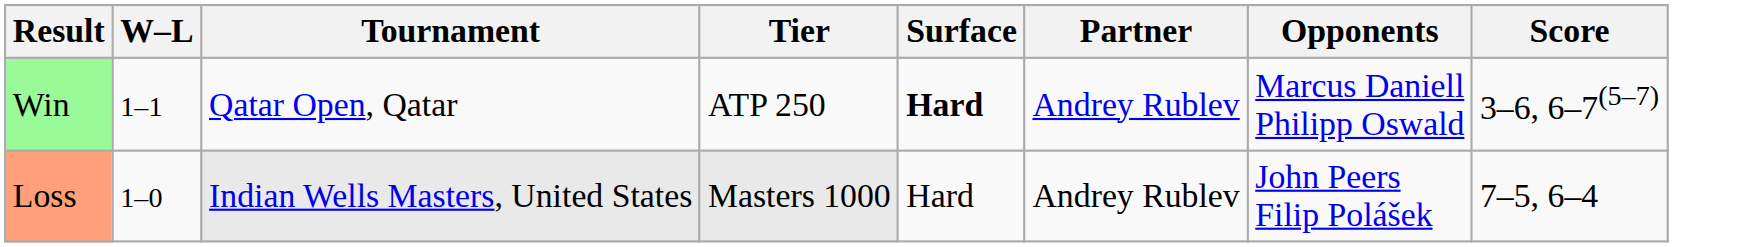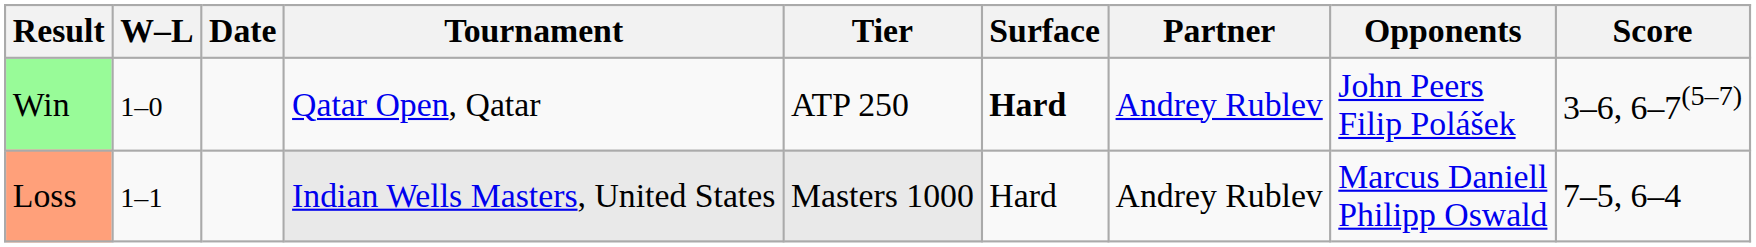 <table class="sortable wikitable">
 <tr>
 <th>Result</th>
 <th class="unsortable">W–L</th>
+<th>Date</th>
 <th>Tournament</th>
 <th>Tier</th>
 <th>Surface</th>
 <th>Partner</th>
 <th>Opponents</th>
 <th class="unsortable">Score</th>
 </tr>
 <tr>
 <td style="background:#98fb98;">Win</td>
-<td><small>1–1</small></td>
+<td><small>1–0</small></td>
+<td><a href='#'></a></td>
 <td><a href='#'>Qatar Open</a>, Qatar</td>
 <td>ATP 250</td>
 <td><strong>Hard</strong></td>
 <td> <a href='#'>Andrey Rublev</a></td>
-<td> <a href='#'>Marcus Daniell</a><br> <a href='#'>Philipp Oswald</a></td>
+<td> <a href='#'>John Peers</a><br> <a href='#'>Filip Polášek</a></td>
 <td>3–6, 6–7<sup>(5–7)</sup></td>
 </tr>
 <tr>
 <td bgcolor=FFA07A>Loss</td>
-<td><small>1–0</small></td>
+<td><small>1–1</small></td>
+<td><a href='#'></a></td>
 <td style="background:#E9E9E9;"><a href='#'>Indian Wells Masters</a>, United States</td>
 <td style="background:#E9E9E9;">Masters 1000</td>
 <td>Hard</td>
 <td> Andrey Rublev</td>
-<td> <a href='#'>John Peers</a><br> <a href='#'>Filip Polášek</a></td>
+<td> <a href='#'>Marcus Daniell</a><br> <a href='#'>Philipp Oswald</a></td>
 <td>7–5, 6–4</td>
 </tr>
 </table>
